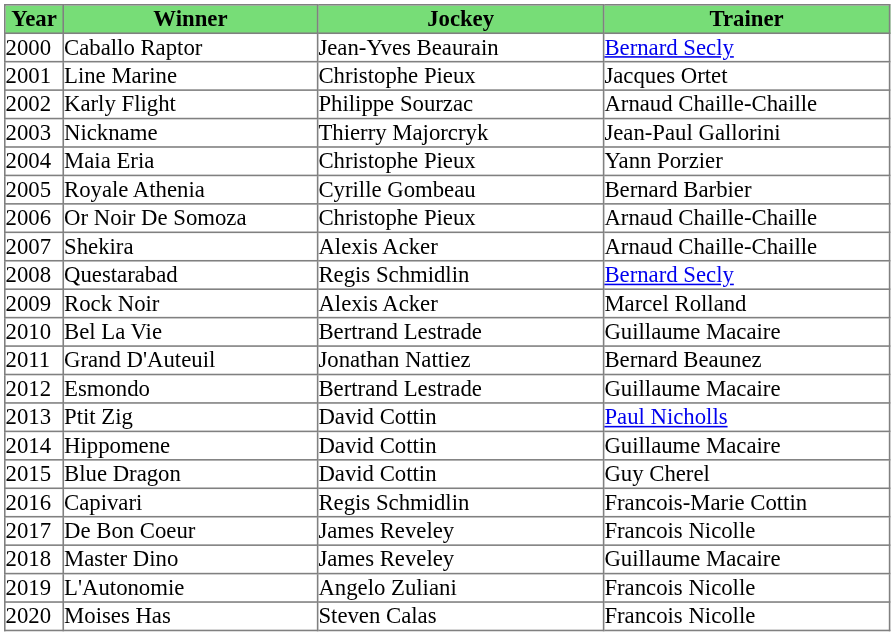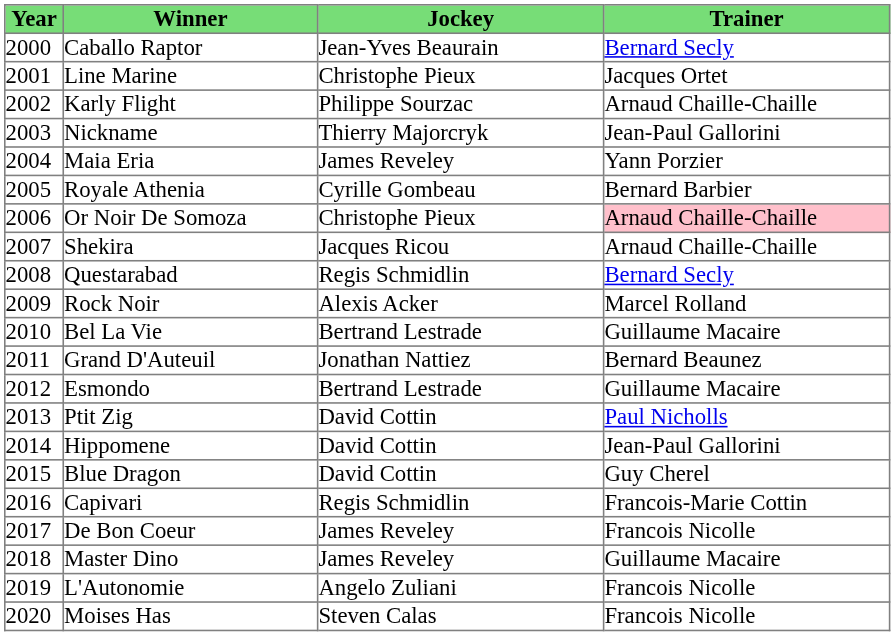 <table class = "sortable" | border="1" cellpadding="0" style="border-collapse: collapse; font-size:90%">
 <tr bgcolor="#77dd77" align="center">
 <td style="width:36px"><strong>Year</strong></td>
 <td style="width:160px"><strong>Winner</strong></td>
 <td style="width:180px"><strong>Jockey</strong></td>
 <td style="width:180px"><strong>Trainer</strong></td>
 </tr>
 <tr>
 <td>2000</td>
 <td>Caballo Raptor</td>
 <td>Jean-Yves Beaurain</td>
 <td><a href='#'>Bernard Secly</a></td>
 </tr>
 <tr>
 <td>2001</td>
 <td>Line Marine</td>
 <td>Christophe Pieux</td>
 <td>Jacques Ortet</td>
 </tr>
 <tr>
 <td>2002</td>
 <td>Karly Flight</td>
 <td>Philippe Sourzac</td>
 <td>Arnaud Chaille-Chaille</td>
 </tr>
 <tr>
 <td>2003</td>
 <td>Nickname</td>
 <td>Thierry Majorcryk</td>
 <td>Jean-Paul Gallorini</td>
 </tr>
 <tr>
 <td>2004</td>
 <td>Maia Eria</td>
-<td>Christophe Pieux</td>
+<td>James Reveley</td>
 <td>Yann Porzier</td>
 </tr>
 <tr>
 <td>2005</td>
 <td>Royale Athenia</td>
 <td>Cyrille Gombeau</td>
 <td>Bernard Barbier</td>
 </tr>
 <tr>
 <td>2006</td>
 <td>Or Noir De Somoza</td>
 <td>Christophe Pieux</td>
-<td>Arnaud Chaille-Chaille</td>
+<td style="background: pink;">Arnaud Chaille-Chaille</td>
 </tr>
 <tr>
 <td>2007</td>
 <td>Shekira</td>
-<td>Alexis Acker</td>
+<td>Jacques Ricou</td>
 <td>Arnaud Chaille-Chaille</td>
 </tr>
 <tr>
 <td>2008</td>
 <td>Questarabad</td>
 <td>Regis Schmidlin</td>
 <td><a href='#'>Bernard Secly</a></td>
 </tr>
 <tr>
 <td>2009</td>
 <td>Rock Noir</td>
 <td>Alexis Acker</td>
 <td>Marcel Rolland</td>
 </tr>
 <tr>
 <td>2010</td>
 <td>Bel La Vie</td>
 <td>Bertrand Lestrade</td>
 <td>Guillaume Macaire</td>
 </tr>
 <tr>
 <td>2011</td>
 <td>Grand D'Auteuil</td>
 <td>Jonathan Nattiez</td>
 <td>Bernard Beaunez</td>
 </tr>
 <tr>
 <td>2012</td>
 <td>Esmondo</td>
 <td>Bertrand Lestrade</td>
 <td>Guillaume Macaire</td>
 </tr>
 <tr>
 <td>2013</td>
 <td>Ptit Zig</td>
 <td>David Cottin</td>
 <td><a href='#'>Paul Nicholls</a></td>
 </tr>
 <tr>
 <td>2014</td>
 <td>Hippomene</td>
 <td>David Cottin</td>
-<td>Guillaume Macaire</td>
+<td>Jean-Paul Gallorini</td>
 </tr>
 <tr>
 <td>2015</td>
 <td>Blue Dragon</td>
 <td>David Cottin</td>
 <td>Guy Cherel</td>
 </tr>
 <tr>
 <td>2016</td>
 <td>Capivari</td>
 <td>Regis Schmidlin</td>
 <td>Francois-Marie Cottin</td>
 </tr>
 <tr>
 <td>2017</td>
 <td>De Bon Coeur</td>
 <td>James Reveley</td>
 <td>Francois Nicolle</td>
 </tr>
 <tr>
 <td>2018</td>
 <td>Master Dino</td>
 <td>James Reveley</td>
 <td>Guillaume Macaire</td>
 </tr>
 <tr>
 <td>2019</td>
 <td>L'Autonomie</td>
 <td>Angelo Zuliani</td>
 <td>Francois Nicolle</td>
 </tr>
 <tr>
 <td>2020</td>
 <td>Moises Has</td>
 <td>Steven Calas</td>
 <td>Francois Nicolle</td>
 </tr>
 </table>
